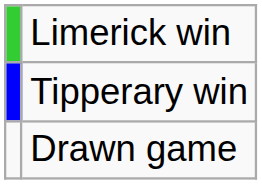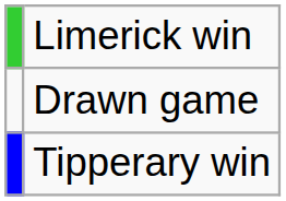 <table class="wikitable">
 <tr>
 <td style="background-color:#32CD32"></td>
 <td>Limerick win</td>
 </tr>
 <tr>
+<td></td>
+<td>Drawn game</td>
+</tr>
+<tr>
 <td style="background-color:#0000ff"></td>
 <td>Tipperary win</td>
 </tr>
-<tr>
-<td></td>
-<td>Drawn game</td>
-</tr>
 </table>
